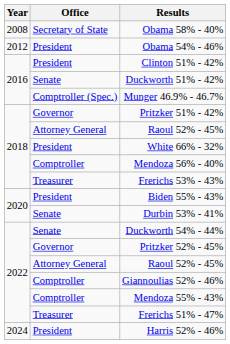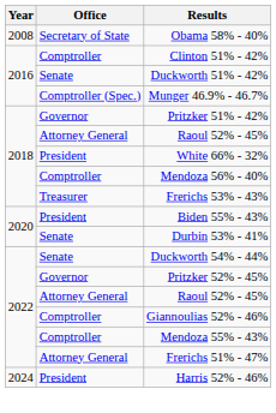 <table class=wikitable>
 <tr>
 <th>Year</th>
 <th>Office</th>
 <th>Results</th>
 </tr>
 <tr>
 <td>2008</td>
 <td><a href='#'>Secretary of State</a></td>
 <td align="right" ><a href='#'>Obama</a> 58% - 40%</td>
 </tr>
 <tr>
-<td>2012</td>
-<td><a href='#'>President</a></td>
-<td align="right" ><a href='#'>Obama</a> 54% - 46%</td>
-</tr>
-<tr>
 <td rowspan=3>2016</td>
-<td><a href='#'>President</a></td>
+<td><a href='#'>Comptroller</a></td>
 <td align="right" ><a href='#'>Clinton</a> 51% - 42%</td>
 </tr>
 <tr>
 <td><a href='#'>Senate</a></td>
 <td align="right" ><a href='#'>Duckworth</a> 51% - 42%</td>
 </tr>
 <tr>
 <td><a href='#'>Comptroller (Spec.)</a></td>
 <td align="right" ><a href='#'>Munger</a> 46.9% - 46.7%</td>
 </tr>
 <tr>
 <td rowspan=5>2018</td>
 <td><a href='#'>Governor</a></td>
 <td align="right" ><a href='#'>Pritzker</a> 51% - 42%</td>
 </tr>
 <tr>
 <td><a href='#'>Attorney General</a></td>
 <td align="right" ><a href='#'>Raoul</a> 52% - 45%</td>
 </tr>
 <tr>
 <td><a href='#'>President</a></td>
 <td align="right" ><a href='#'>White</a> 66% - 32%</td>
 </tr>
 <tr>
 <td><a href='#'>Comptroller</a></td>
 <td align="right" ><a href='#'>Mendoza</a> 56% - 40%</td>
 </tr>
 <tr>
 <td><a href='#'>Treasurer</a></td>
 <td align="right" ><a href='#'>Frerichs</a> 53% - 43%</td>
 </tr>
 <tr>
 <td rowspan=2>2020</td>
 <td><a href='#'>President</a></td>
 <td align="right" ><a href='#'>Biden</a> 55% - 43%</td>
 </tr>
 <tr>
 <td><a href='#'>Senate</a></td>
 <td align="right" ><a href='#'>Durbin</a> 53% - 41%</td>
 </tr>
 <tr>
 <td rowspan=6>2022</td>
 <td><a href='#'>Senate</a></td>
 <td align="right" ><a href='#'>Duckworth</a> 54% - 44%</td>
 </tr>
 <tr>
 <td><a href='#'>Governor</a></td>
 <td align="right" ><a href='#'>Pritzker</a> 52% - 45%</td>
 </tr>
 <tr>
 <td><a href='#'>Attorney General</a></td>
 <td align="right" ><a href='#'>Raoul</a> 52% - 45%</td>
 </tr>
 <tr>
 <td><a href='#'>Comptroller</a></td>
 <td align="right" ><a href='#'>Giannoulias</a> 52% - 46%</td>
 </tr>
 <tr>
 <td><a href='#'>Comptroller</a></td>
 <td align="right" ><a href='#'>Mendoza</a> 55% - 43%</td>
 </tr>
 <tr>
-<td><a href='#'>Treasurer</a></td>
+<td><a href='#'>Attorney General</a></td>
 <td align="right" ><a href='#'>Frerichs</a> 51% - 47%</td>
 </tr>
 <tr>
 <td>2024</td>
 <td><a href='#'>President</a></td>
 <td align="right" ><a href='#'>Harris</a> 52% - 46%</td>
 </tr>
 </table>
